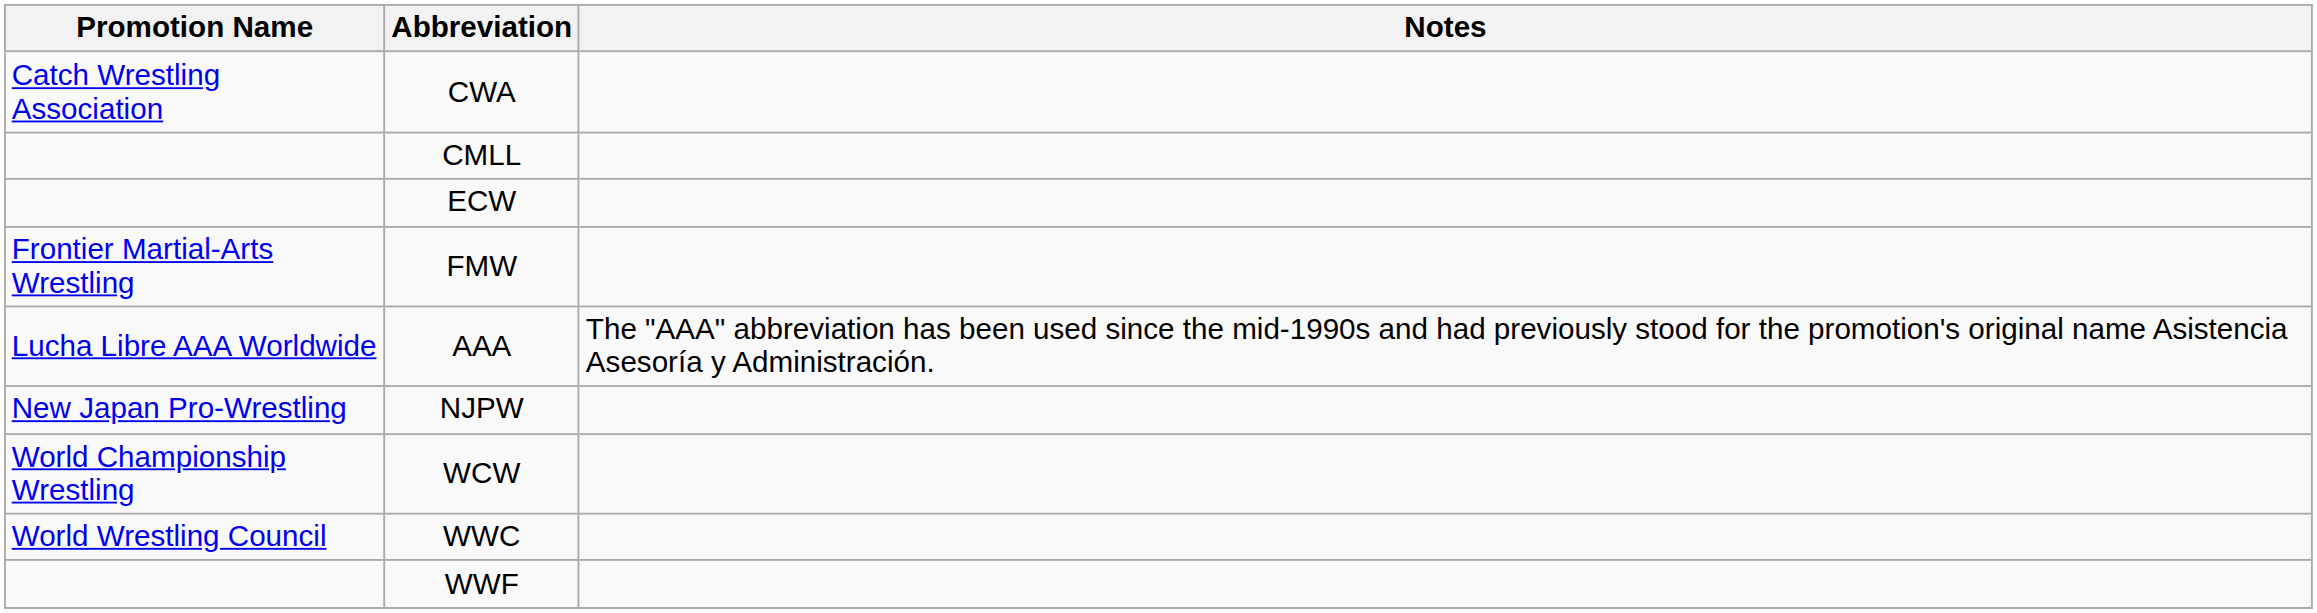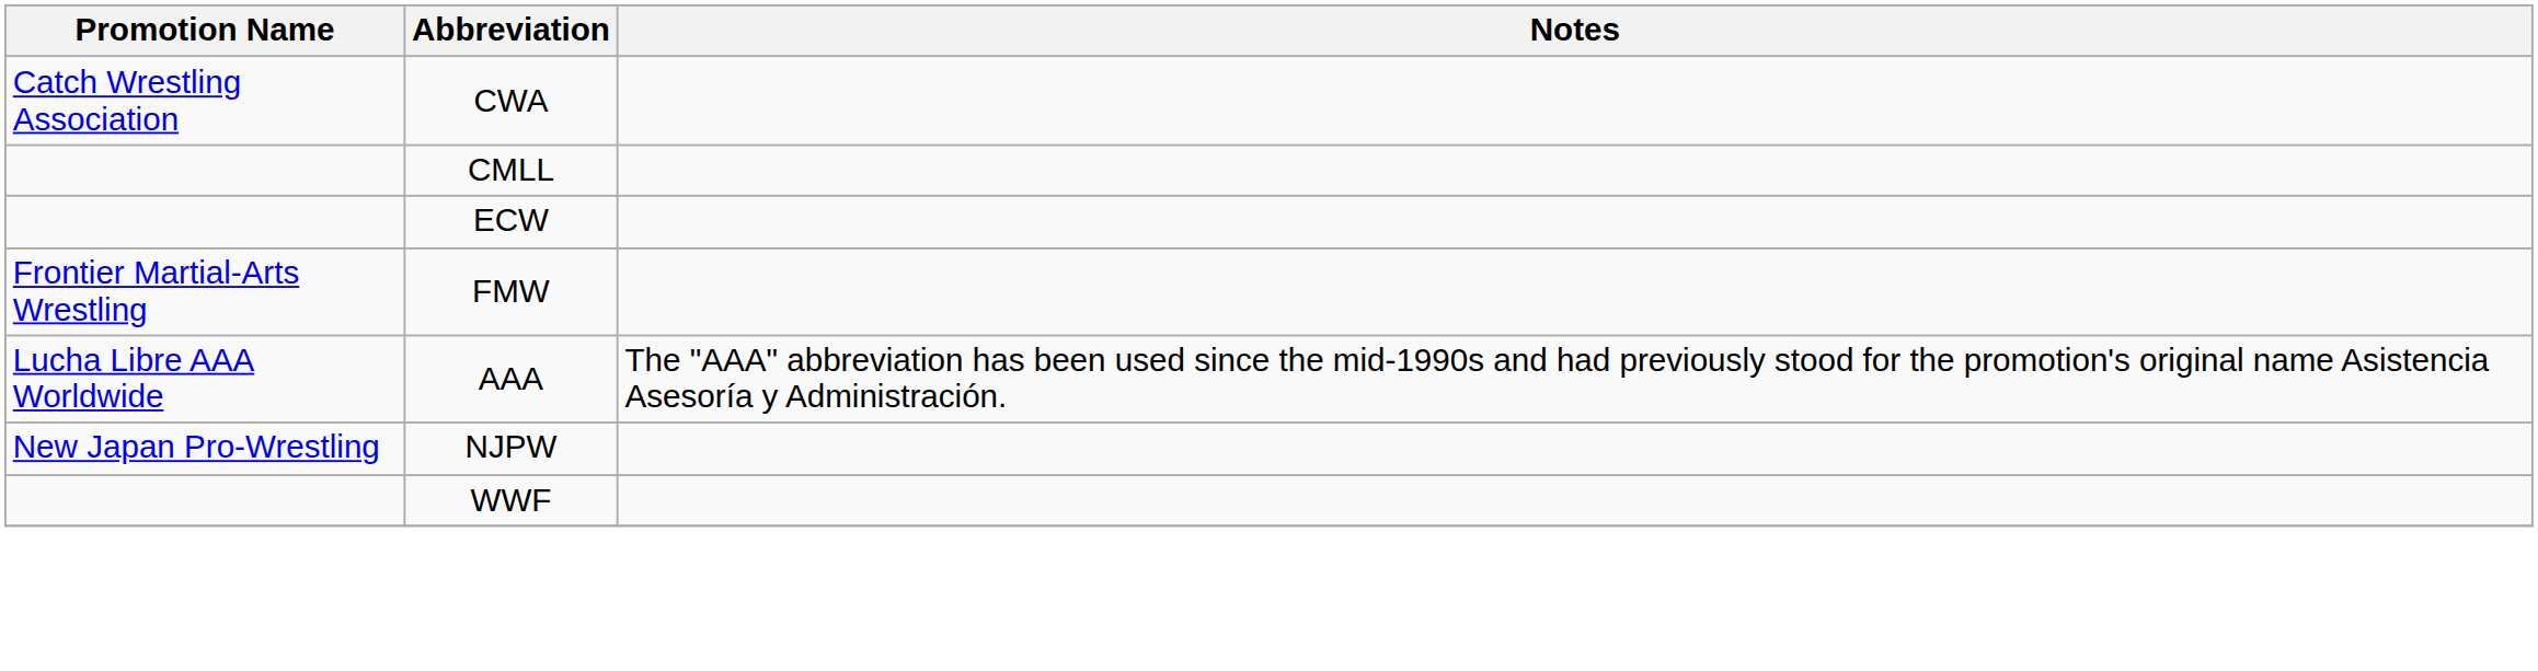 <table class="wikitable">
 <tr>
 <th>Promotion Name</th>
 <th>Abbreviation</th>
 <th>Notes</th>
 </tr>
 <tr>
 <td><a href='#'>Catch Wrestling Association</a></td>
 <td align=center>CWA</td>
 <td></td>
 </tr>
 <tr>
 <td></td>
 <td align=center>CMLL</td>
 <td></td>
 </tr>
 <tr>
 <td></td>
 <td align=center>ECW</td>
 <td></td>
 </tr>
 <tr>
 <td><a href='#'>Frontier Martial-Arts Wrestling</a></td>
 <td align=center>FMW</td>
 <td></td>
 </tr>
 <tr>
 <td><a href='#'>Lucha Libre AAA Worldwide</a></td>
 <td align=center>AAA</td>
 <td>The "AAA" abbreviation has been used since the mid-1990s and had previously stood for the promotion's original name Asistencia Asesoría y Administración.</td>
 </tr>
 <tr>
 <td><a href='#'>New Japan Pro-Wrestling</a></td>
 <td align=center>NJPW</td>
 <td></td>
 </tr>
 <tr>
-<td><a href='#'>World Championship Wrestling</a></td>
-<td align=center>WCW</td>
-<td></td>
-</tr>
-<tr>
-<td><a href='#'>World Wrestling Council</a></td>
-<td align=center>WWC</td>
-<td></td>
-</tr>
-<tr>
 <td></td>
 <td align=center>WWF</td>
 <td></td>
 </tr>
 <tr>
 </tr>
 </table>
